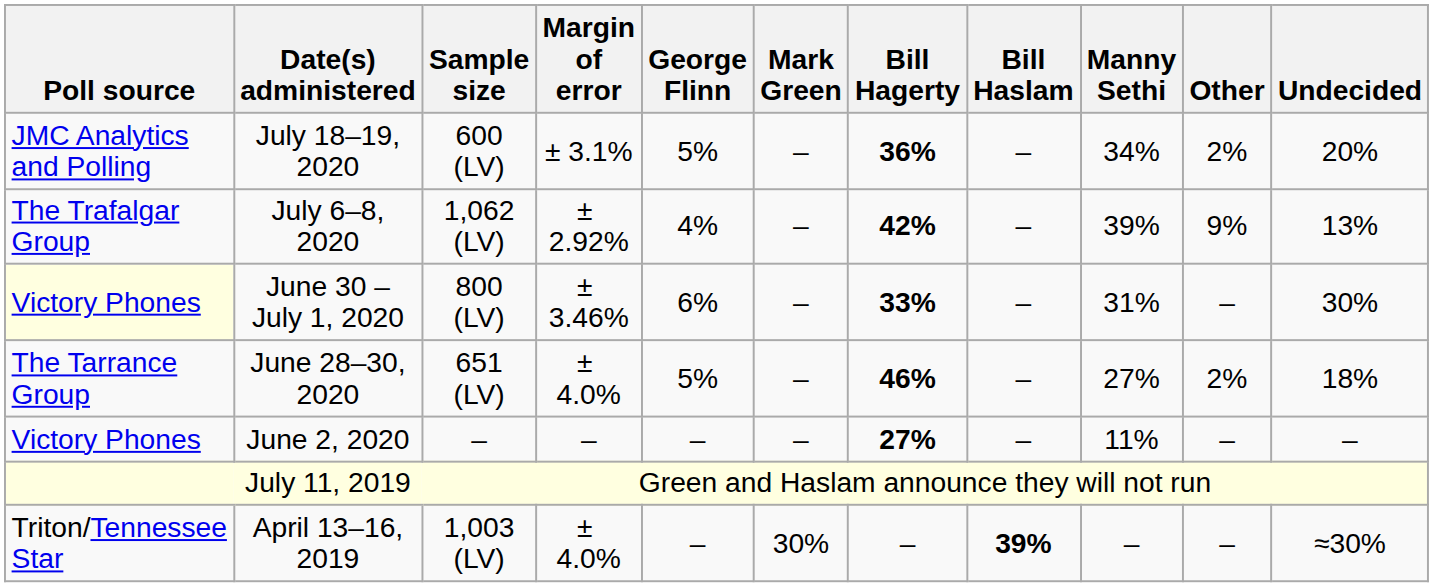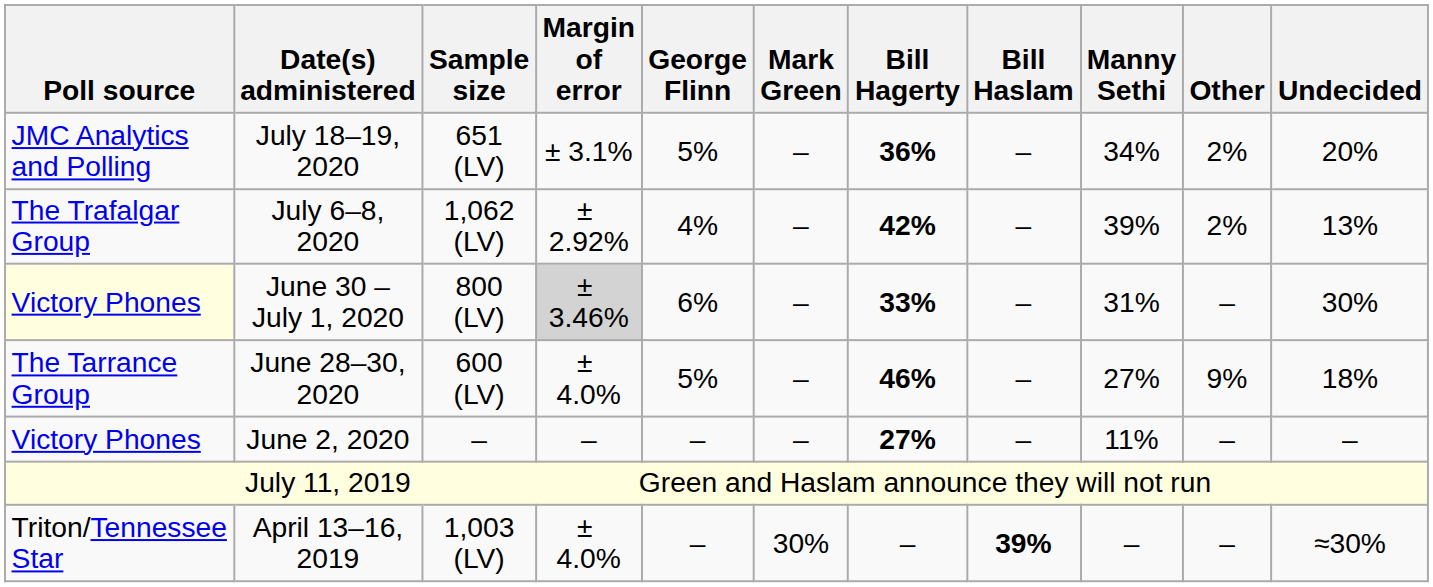 <table class="wikitable" style="font-size:90%;text-align:center;">
 <tr valign=bottom>
 <th>Poll source</th>
 <th>Date(s)<br>administered</th>
 <th>Sample<br>size</th>
 <th>Margin<br>of error</th>
 <th style="width:60px;">George Flinn</th>
 <th style="width:60px;">Mark Green</th>
 <th style="width:60px;">Bill Hagerty</th>
 <th style="width:60px;">Bill Haslam</th>
 <th style="width:60px;">Manny Sethi</th>
 <th style="width:60px;">Other</th>
 <th>Undecided</th>
 </tr>
 <tr>
 <td style="text-align:left;"><a href='#'>JMC Analytics and Polling</a></td>
 <td>July 18–19, 2020</td>
-<td>600 (LV)</td>
+<td>651 (LV)</td>
 <td>± 3.1%</td>
 <td>5%</td>
 <td>–</td>
 <td><strong>36%</strong></td>
 <td>–</td>
 <td>34%</td>
 <td>2%</td>
 <td>20%</td>
 </tr>
 <tr>
 <td style="text-align:left;"><a href='#'>The Trafalgar Group</a></td>
 <td>July 6–8, 2020</td>
 <td>1,062 (LV)</td>
 <td>±  2.92%</td>
 <td>4%</td>
 <td>–</td>
 <td><strong>42%</strong></td>
 <td>–</td>
 <td>39%</td>
-<td>9%</td>
+<td>2%</td>
 <td>13%</td>
 </tr>
 <tr>
 <td style="background: lightyellow; text-align:left;"><a href='#'>Victory Phones</a></td>
 <td>June 30 – July 1, 2020</td>
 <td>800 (LV)</td>
-<td>±  3.46%</td>
+<td style="background: lightgrey;">±  3.46%</td>
 <td>6%</td>
 <td>–</td>
 <td><strong>33%</strong></td>
 <td>–</td>
 <td>31%</td>
 <td>–</td>
 <td>30%</td>
 </tr>
 <tr>
 <td style="text-align:left;"><a href='#'>The Tarrance Group</a></td>
 <td>June 28–30, 2020</td>
-<td>651 (LV)</td>
+<td>600 (LV)</td>
 <td>±  4.0%</td>
 <td>5%</td>
 <td>–</td>
 <td><strong>46%</strong></td>
 <td>–</td>
 <td>27%</td>
-<td>2%</td>
+<td>9%</td>
 <td>18%</td>
 </tr>
 <tr>
 <td style="text-align:left;"><a href='#'>Victory Phones</a></td>
 <td>June 2, 2020</td>
 <td>–</td>
 <td>–</td>
 <td>–</td>
 <td>–</td>
 <td><strong>27%</strong></td>
 <td>–</td>
 <td>11%</td>
 <td>–</td>
 <td>–</td>
 </tr>
 <tr style="background:lightyellow;">
 <td style="border-right-style:hidden;"></td>
 <td style="border-right-style:hidden;">July 11, 2019</td>
 <td colspan="13">Green and Haslam announce they will not run</td>
 </tr>
 <tr>
 <td style="text-align:left;">Triton/<a href='#'>Tennessee Star</a></td>
 <td>April 13–16, 2019</td>
 <td>1,003 (LV)</td>
 <td>±  4.0%</td>
 <td>–</td>
 <td>30%</td>
 <td>–</td>
 <td><strong>39%</strong></td>
 <td>–</td>
 <td>–</td>
 <td>≈30%</td>
 </tr>
 </table>
